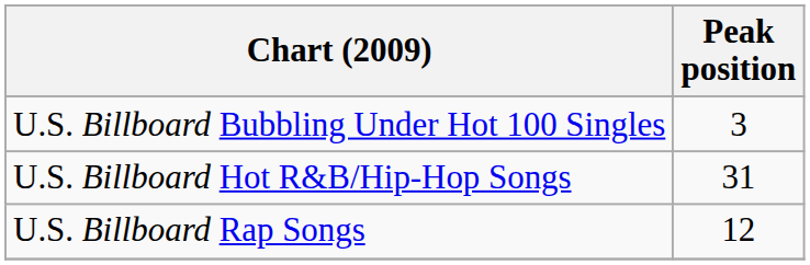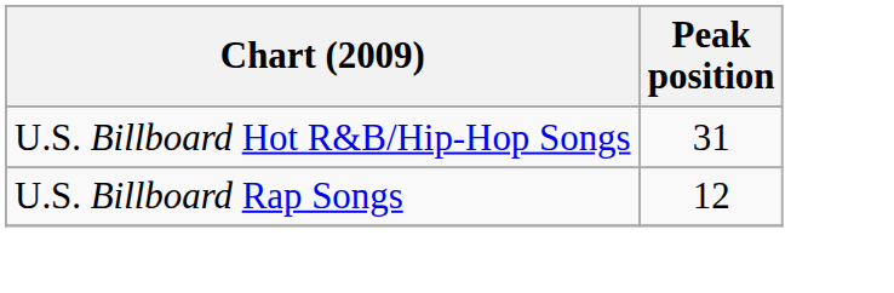 <table class="wikitable sortable">
 <tr>
 <th>Chart (2009)</th>
 <th>Peak<br>position</th>
-</tr>
-<tr>
-<td align="left">U.S. <em>Billboard</em> <a href='#'>Bubbling Under Hot 100 Singles</a></td>
-<td align="center">3</td>
 </tr>
 <tr>
 <td align="left">U.S. <em>Billboard</em> <a href='#'>Hot R&B/Hip-Hop Songs</a></td>
 <td align="center">31</td>
 </tr>
 <tr>
 <td align="left">U.S. <em>Billboard</em> <a href='#'>Rap Songs</a></td>
 <td align="center">12</td>
 </tr>
 <tr>
 </tr>
 </table>
